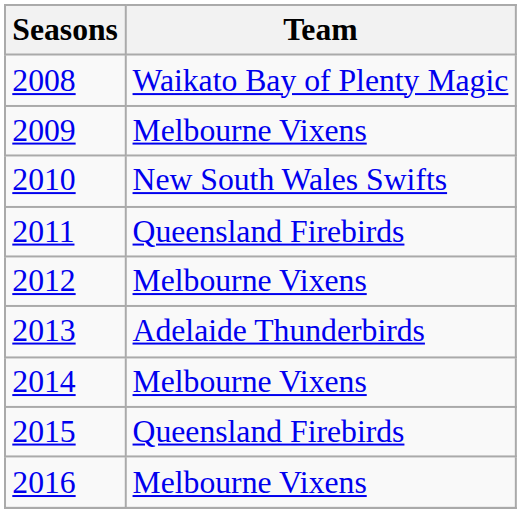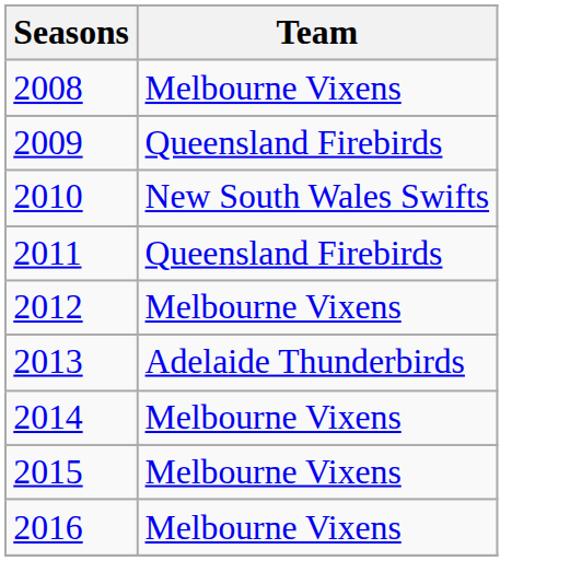 <table class="wikitable collapsible">
 <tr>
 <th>Seasons</th>
 <th>Team</th>
 </tr>
 <tr>
 <td><a href='#'>2008</a></td>
-<td><a href='#'>Waikato Bay of Plenty Magic</a></td>
+<td><a href='#'>Melbourne Vixens</a></td>
 </tr>
 <tr>
 <td><a href='#'>2009</a></td>
-<td><a href='#'>Melbourne Vixens</a></td>
+<td><a href='#'>Queensland Firebirds</a></td>
 </tr>
 <tr>
 <td><a href='#'>2010</a></td>
 <td><a href='#'>New South Wales Swifts</a></td>
 </tr>
 <tr>
 <td><a href='#'>2011</a></td>
 <td><a href='#'>Queensland Firebirds</a></td>
 </tr>
 <tr>
 <td><a href='#'>2012</a></td>
 <td><a href='#'>Melbourne Vixens</a></td>
 </tr>
 <tr>
 <td><a href='#'>2013</a></td>
 <td><a href='#'>Adelaide Thunderbirds</a></td>
 </tr>
 <tr>
 <td><a href='#'>2014</a></td>
 <td><a href='#'>Melbourne Vixens</a></td>
 </tr>
 <tr>
 <td><a href='#'>2015</a></td>
-<td><a href='#'>Queensland Firebirds</a></td>
+<td><a href='#'>Melbourne Vixens</a></td>
 </tr>
 <tr>
 <td><a href='#'>2016</a></td>
 <td><a href='#'>Melbourne Vixens</a></td>
 </tr>
 <tr>
 </tr>
 </table>
